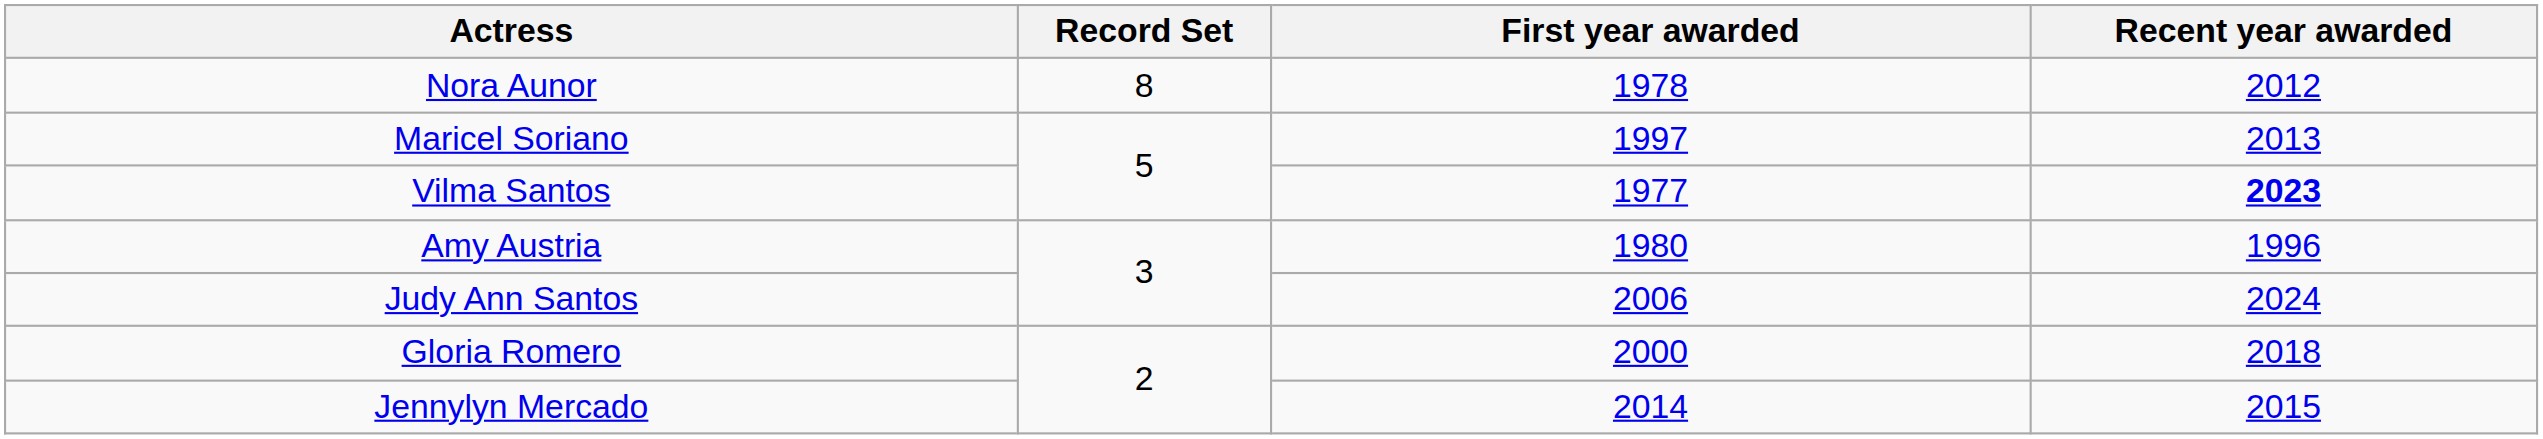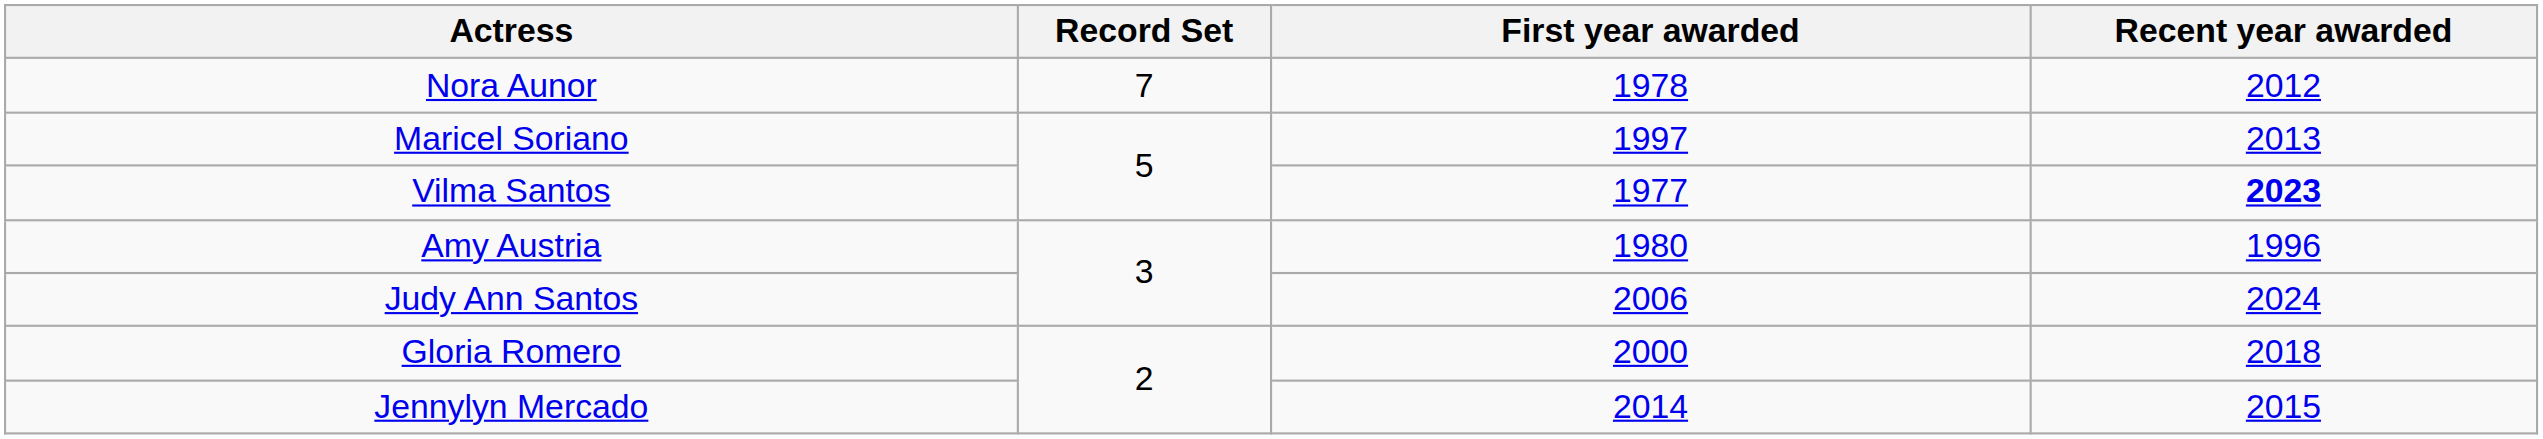 <table class="wikitable" style="width:95%; text-align:center;">
 <tr>
 <th width=40%>Actress</th>
 <th width=10%>Record Set</th>
 <th style="width:30%;">First year awarded</th>
 <th width=30%>Recent year awarded</th>
 </tr>
 <tr>
 <td><a href='#'>Nora Aunor</a></td>
-<td>8</td>
+<td>7</td>
 <td><a href='#'>1978</a></td>
 <td><a href='#'>2012</a></td>
 </tr>
 <tr>
 <td><a href='#'>Maricel Soriano</a></td>
 <td rowspan="2">5</td>
 <td><a href='#'>1997</a></td>
 <td><a href='#'>2013</a></td>
 </tr>
 <tr>
 <td><a href='#'>Vilma Santos</a></td>
 <td><a href='#'>1977</a></td>
 <td><strong><a href='#'>2023</a></strong></td>
 </tr>
 <tr>
 <td><a href='#'>Amy Austria</a></td>
 <td rowspan="2">3</td>
 <td><a href='#'>1980</a></td>
 <td><a href='#'>1996</a></td>
 </tr>
 <tr>
 <td><a href='#'>Judy Ann Santos</a></td>
 <td><a href='#'>2006</a></td>
 <td><a href='#'>2024</a></td>
 </tr>
 <tr>
 <td><a href='#'>Gloria Romero</a></td>
 <td rowspan="2">2</td>
 <td><a href='#'>2000</a></td>
 <td><a href='#'>2018</a></td>
 </tr>
 <tr>
 <td><a href='#'>Jennylyn Mercado</a></td>
 <td><a href='#'>2014</a></td>
 <td><a href='#'>2015</a></td>
 </tr>
 </table>
